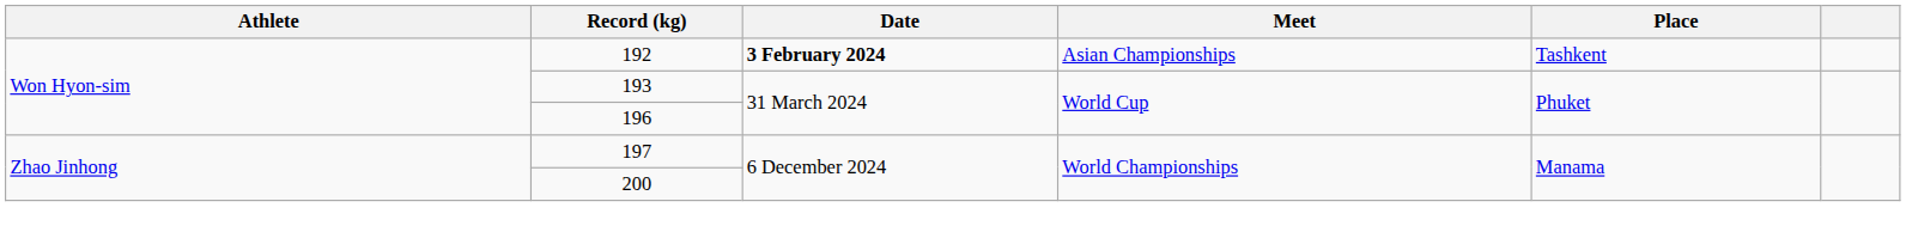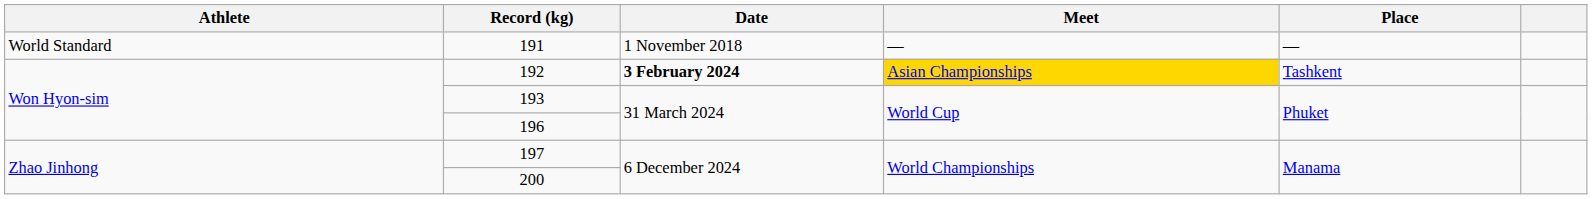 <table class="wikitable" style="font-size:90%; width: 70%;">
 <tr>
 <th width=20%>Athlete</th>
 <th width=8%>Record (kg)</th>
 <th width=12%>Date</th>
 <th width=18%>Meet</th>
 <th width=11%>Place</th>
 <th width=3%></th>
 </tr>
 <tr>
+<td>World Standard</td>
+<td align=center>191</td>
+<td>1 November 2018</td>
+<td>—</td>
+<td>—</td>
+<td></td>
+</tr>
+<tr>
 <td rowspan=3> <a href='#'>Won Hyon-sim</a></td>
 <td align=center>192</td>
 <td><strong>3 February 2024</strong></td>
-<td><a href='#'>Asian Championships</a></td>
+<td style="background: gold;"><a href='#'>Asian Championships</a></td>
 <td><a href='#'>Tashkent</a></td>
 <td></td>
 </tr>
 <tr>
 <td align=center>193</td>
 <td rowspan=2>31 March 2024</td>
 <td rowspan=2><a href='#'>World Cup</a></td>
 <td rowspan=2><a href='#'>Phuket</a></td>
 <td rowspan=2></td>
 </tr>
 <tr>
 <td align=center>196</td>
 </tr>
 <tr>
 <td rowspan=2> <a href='#'>Zhao Jinhong</a></td>
 <td align=center>197</td>
 <td rowspan=2>6 December 2024</td>
 <td rowspan=2><a href='#'>World Championships</a></td>
 <td rowspan=2><a href='#'>Manama</a></td>
 <td rowspan=2></td>
 </tr>
 <tr>
 <td align=center>200</td>
 </tr>
 </table>
